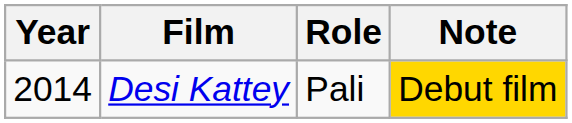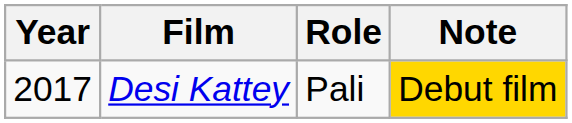 <table class="wikitable sortable">
 <tr>
 <th>Year</th>
 <th>Film</th>
 <th>Role</th>
 <th>Note</th>
 </tr>
 <tr>
-<td>2014</td>
+<td>2017</td>
 <td><em><a href='#'>Desi Kattey</a></em></td>
 <td>Pali</td>
 <td style="background: gold;">Debut film</td>
 </tr>
 </table>
